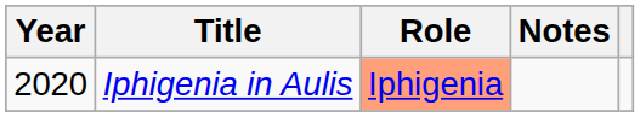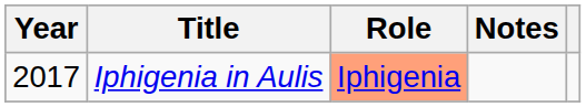 <table class="wikitable plainrowheaders sortable">
 <tr>
 <th scope="col">Year</th>
 <th scope="col">Title</th>
 <th scope="col" class="unsortable">Role</th>
 <th scope="col" class="unsortable">Notes</th>
 <th scope="col" class="unsortable"></th>
 </tr>
 <tr>
-<td>2020</td>
+<td>2017</td>
 <td><em><a href='#'>Iphigenia in Aulis</a></em></td>
 <td style="background: lightsalmon;"><a href='#'>Iphigenia</a></td>
 <td></td>
 <td></td>
 </tr>
 </table>
